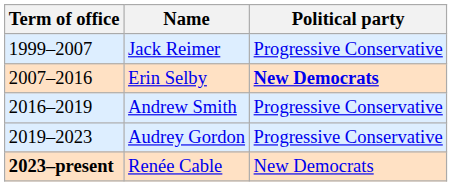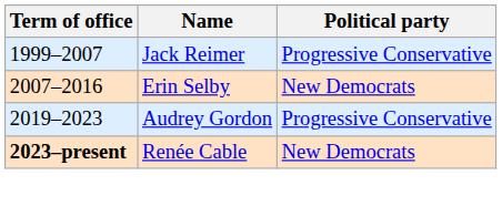 <table class="wikitable">
 <tr>
 <th>Term of office</th>
 <th>Name</th>
 <th>Political party</th>
 </tr>
 <tr>
 <td style="background:#ddeeff;">1999–2007</td>
 <td style="background:#ddeeff;"><a href='#'>Jack Reimer</a></td>
 <td style="background:#ddeeff;"><a href='#'>Progressive Conservative</a></td>
 </tr>
 <tr>
 <td style="background:#ffe1c4;">2007–2016</td>
 <td style="background:#ffe1c4;"><a href='#'>Erin Selby</a></td>
-<td style="background:#ffe1c4;"><strong><a href='#'>New Democrats</a></strong></td>
-</tr>
-<tr>
-<td style="background:#ddeeff;">2016–2019</td>
-<td style="background:#ddeeff;"><a href='#'>Andrew Smith</a></td>
-<td style="background:#ddeeff;"><a href='#'>Progressive Conservative</a></td>
+<td style="background:#ffe1c4;"><a href='#'>New Democrats</a></td>
 </tr>
 <tr>
 <td style="background:#ddeeff;">2019–2023</td>
 <td style="background:#ddeeff;"><a href='#'>Audrey Gordon</a></td>
 <td style="background:#ddeeff;"><a href='#'>Progressive Conservative</a></td>
 </tr>
 <tr>
 <td style="background:#ffe1c4;"><strong>2023–present</strong></td>
 <td style="background:#ffe1c4;"><a href='#'>Renée Cable</a></td>
 <td style="background:#ffe1c4;"><a href='#'>New Democrats</a></td>
 </tr>
 </table>
